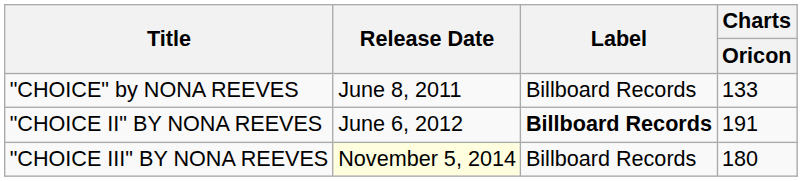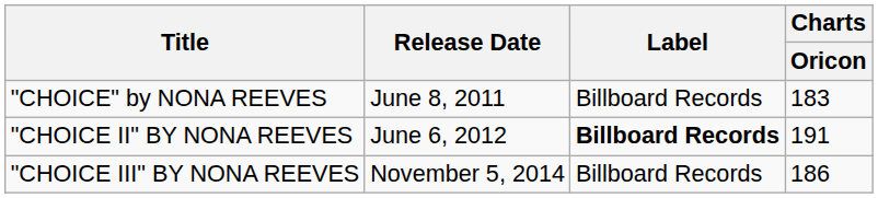 <table class="wikitable">
 <tr>
 <th rowspan="2">Title</th>
 <th rowspan="2">Release Date</th>
 <th rowspan="2">Label</th>
 <th>Charts</th>
 </tr>
 <tr>
 <th>Oricon</th>
 </tr>
 <tr>
 <td>"CHOICE" by NONA REEVES</td>
 <td>June 8, 2011</td>
 <td>Billboard Records</td>
-<td>133</td>
+<td>183</td>
 </tr>
 <tr>
 <td>"CHOICE II" BY NONA REEVES</td>
 <td>June 6, 2012</td>
 <td><strong>Billboard Records</strong></td>
 <td>191</td>
 </tr>
 <tr>
 <td>"CHOICE III" BY NONA REEVES</td>
-<td style="background: lightyellow;">November 5, 2014</td>
+<td>November 5, 2014</td>
 <td>Billboard Records</td>
-<td>180</td>
+<td>186</td>
 </tr>
 </table>
